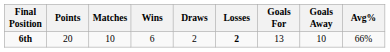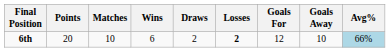 <table class="wikitable" style="font-size: 95%; text-align: center;">
 <tr>
 <th width=60>Final Position</th>
 <th width=60>Points</th>
 <th width=60>Matches</th>
 <th width=60>Wins</th>
 <th width=60>Draws</th>
 <th width=60>Losses</th>
 <th width=60>Goals For</th>
 <th width=60>Goals Away</th>
 <th width=60>Avg%</th>
 </tr>
 <tr>
 <td><strong>6th</strong></td>
 <td>20</td>
 <td>10</td>
 <td>6</td>
 <td>2</td>
 <td><strong>2</strong></td>
-<td>13</td>
+<td>12</td>
 <td>10</td>
-<td>66%</td>
+<td style="background: lightblue;">66%</td>
 </tr>
 </table>
